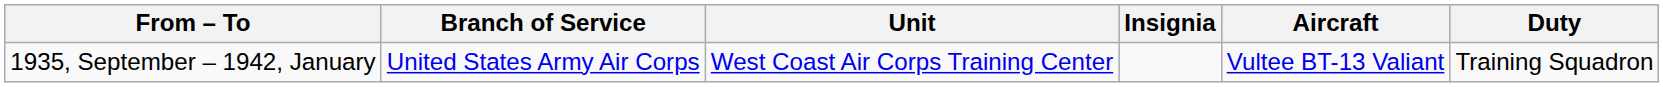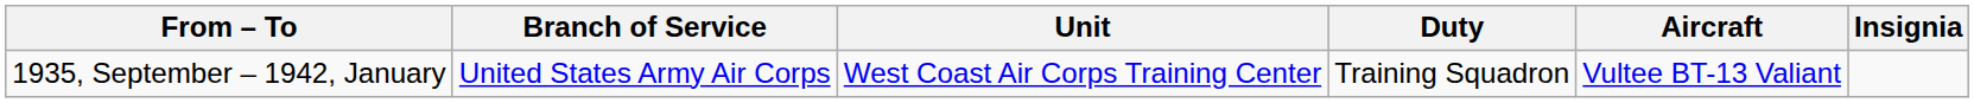 <table class="wikitable sortable">
 <tr>
 <th>From – To</th>
 <th>Branch of Service</th>
 <th>Unit</th>
+<th>Duty</th>
+<th>Aircraft</th>
 <th>Insignia</th>
-<th>Aircraft</th>
-<th>Duty</th>
 </tr>
 <tr>
 <td>1935, September – 1942, January</td>
 <td><a href='#'>United States Army Air Corps</a></td>
 <td><a href='#'>West Coast Air Corps Training Center</a></td>
+<td>Training Squadron</td>
+<td><a href='#'>Vultee BT-13 Valiant</a></td>
 <td></td>
-<td><a href='#'>Vultee BT-13 Valiant</a></td>
-<td>Training Squadron</td>
 </tr>
 </table>
